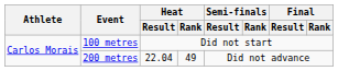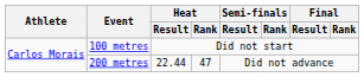 <table class="wikitable" style="font-size:90%; text-align:center">
 <tr>
 <th rowspan="2">Athlete</th>
 <th rowspan="2">Event</th>
 <th colspan="2">Heat</th>
 <th colspan="2">Semi-finals</th>
 <th colspan="2">Final</th>
 </tr>
 <tr>
 <th>Result</th>
 <th>Rank</th>
 <th>Result</th>
 <th>Rank</th>
 <th>Result</th>
 <th>Rank</th>
 </tr>
 <tr>
 <td align="left"  rowspan="2"><a href='#'>Carlos Morais</a></td>
 <td align="left"><a href='#'> 100 metres</a></td>
 <td colspan="6">Did not start</td>
 </tr>
 <tr>
 <td align="left"><a href='#'> 200 metres</a></td>
-<td>22.04</td>
-<td>49</td>
+<td>22.44</td>
+<td>47</td>
 <td colspan="4">Did not advance</td>
 </tr>
 </table>
